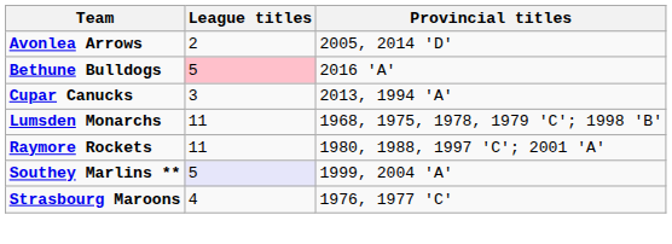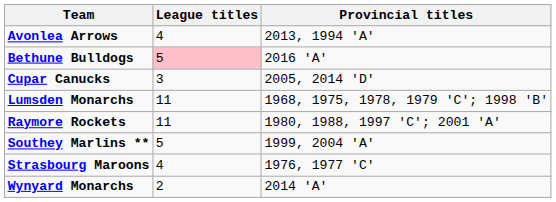 <table class="wikitable">
 <tr>
 <th><strong>Team</strong></th>
 <th>League titles</th>
 <th>Provincial titles</th>
 </tr>
 <tr>
 <td><strong><a href='#'>Avonlea</a> Arrows</strong></td>
-<td>2</td>
-<td>2005, 2014 'D'</td>
+<td>4</td>
+<td>2013, 1994 'A'</td>
 </tr>
 <tr>
 <td><strong><a href='#'>Bethune</a> Bulldogs</strong></td>
 <td style="background: pink;">5</td>
 <td>2016 'A'</td>
 </tr>
 <tr>
 <td><strong><a href='#'>Cupar</a> Canucks</strong></td>
 <td>3</td>
-<td>2013, 1994 'A'</td>
+<td>2005, 2014 'D'</td>
 </tr>
 <tr>
 <td><strong><a href='#'>Lumsden</a> Monarchs</strong></td>
 <td>11</td>
 <td>1968, 1975, 1978, 1979 'C'; 1998 'B'</td>
 </tr>
 <tr>
 <td><strong><a href='#'>Raymore</a> Rockets</strong></td>
 <td>11</td>
 <td>1980, 1988, 1997 'C'; 2001 'A'</td>
 </tr>
 <tr>
 <td><strong><a href='#'>Southey</a> Marlins **</strong></td>
-<td style="background: lavender;">5</td>
+<td>5</td>
 <td>1999, 2004 'A'</td>
 </tr>
 <tr>
 <td><strong><a href='#'>Strasbourg</a> Maroons</strong></td>
 <td>4</td>
 <td>1976, 1977 'C'</td>
 </tr>
+<tr>
+<td><strong><a href='#'>Wynyard</a> Monarchs</strong></td>
+<td>2</td>
+<td>2014 'A'</td>
+</tr>
 </table>
